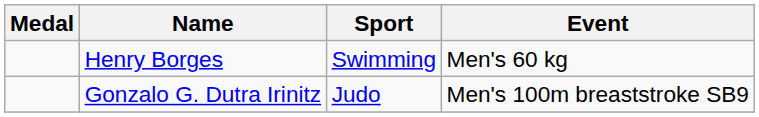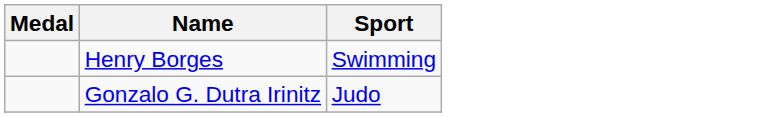 <table class="wikitable sortable" style="font-size: 95%;">
 <tr>
 <th>Medal</th>
 <th>Name</th>
 <th>Sport</th>
-<th>Event</th>
 </tr>
 <tr>
 <td></td>
 <td><a href='#'>Henry Borges</a></td>
 <td><a href='#'>Swimming</a></td>
-<td>Men's 60 kg</td>
 </tr>
 <tr>
 <td></td>
 <td><a href='#'>Gonzalo G. Dutra Irinitz</a></td>
 <td><a href='#'>Judo</a></td>
-<td>Men's 100m breaststroke SB9</td>
 </tr>
 </table>
